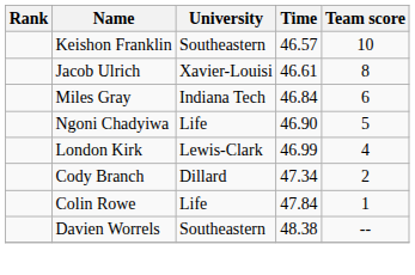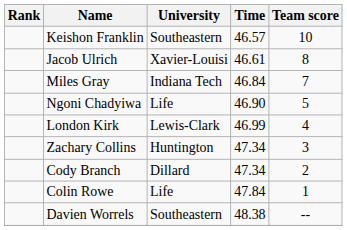 <table class="wikitable sortable" style="text-align:center">
 <tr>
 <th>Rank</th>
 <th>Name</th>
 <th>University</th>
 <th>Time</th>
 <th>Team score</th>
 </tr>
 <tr>
 <td></td>
 <td align=left>Keishon Franklin</td>
 <td align="left">Southeastern</td>
 <td>46.57</td>
 <td>10</td>
 </tr>
 <tr>
 <td></td>
 <td align=left>Jacob Ulrich</td>
 <td align="left">Xavier-Louisi</td>
 <td>46.61</td>
 <td>8</td>
 </tr>
 <tr>
 <td></td>
 <td align=left>Miles Gray</td>
 <td align="left">Indiana Tech</td>
 <td>46.84</td>
-<td>6</td>
+<td>7</td>
 </tr>
 <tr>
 <td></td>
 <td align=left>Ngoni Chadyiwa</td>
 <td align="left">Life</td>
 <td>46.90</td>
 <td>5</td>
 </tr>
 <tr>
 <td></td>
 <td align=left>London Kirk</td>
 <td align="left">Lewis-Clark</td>
 <td>46.99</td>
 <td>4</td>
+</tr>
+<tr>
+<td></td>
+<td align=left>Zachary Collins</td>
+<td align="left">Huntington</td>
+<td>47.34</td>
+<td>3</td>
 </tr>
 <tr>
 <td></td>
 <td align=left>Cody Branch</td>
 <td align="left">Dillard</td>
 <td>47.34</td>
 <td>2</td>
 </tr>
 <tr>
 <td></td>
 <td align="left">Colin Rowe</td>
 <td align="left">Life</td>
 <td>47.84</td>
 <td>1</td>
 </tr>
 <tr>
 <td></td>
 <td align="left">Davien Worrels</td>
 <td align="left">Southeastern</td>
 <td>48.38</td>
 <td>--</td>
 </tr>
 <tr>
 </tr>
 </table>
